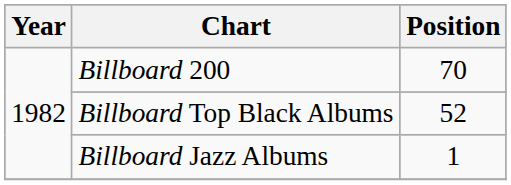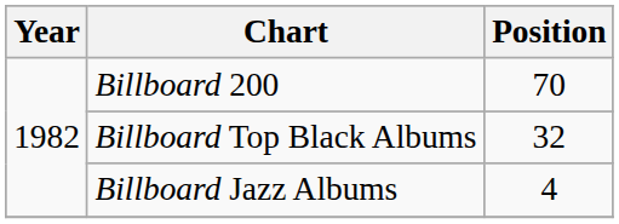 <table class="wikitable">
 <tr>
 <th>Year</th>
 <th>Chart</th>
 <th>Position</th>
 </tr>
 <tr>
 <td rowspan="3">1982</td>
 <td><em>Billboard</em> 200</td>
 <td align="center">70</td>
 </tr>
 <tr>
 <td><em>Billboard</em> Top Black Albums</td>
-<td align="center">52</td>
+<td align="center">32</td>
 </tr>
 <tr>
 <td><em>Billboard</em> Jazz Albums</td>
-<td align="center">1</td>
+<td align="center">4</td>
 </tr>
 <tr>
 </tr>
 </table>
